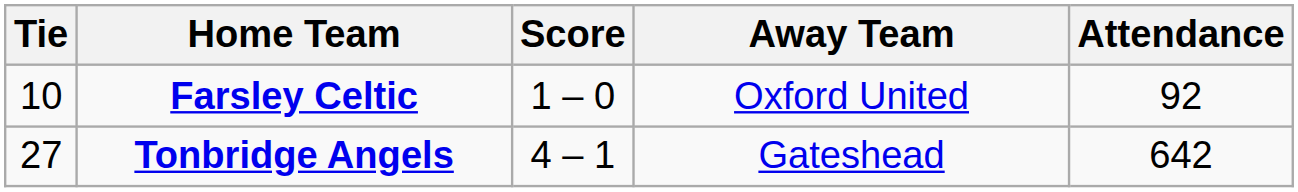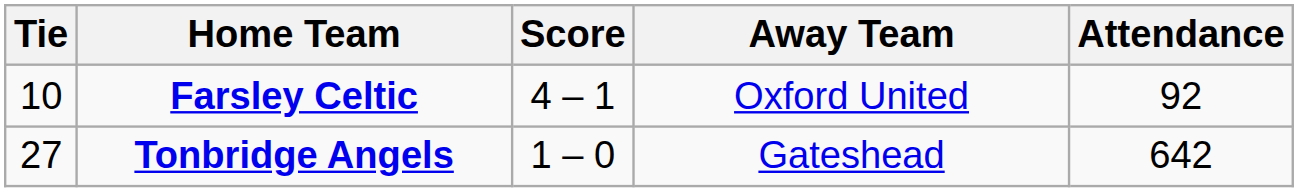 <table class="wikitable" style="text-align:center;">
 <tr>
 <th width=20>Tie</th>
 <th width=175>Home Team</th>
 <th width=20>Score</th>
 <th width=175>Away Team</th>
 <th width=20>Attendance</th>
 </tr>
 <tr>
 <td>10</td>
 <td><strong><a href='#'>Farsley Celtic</a></strong></td>
-<td>1 – 0</td>
+<td>4 – 1</td>
 <td><a href='#'>Oxford United</a></td>
 <td>92</td>
 </tr>
 <tr>
 <td>27</td>
 <td><strong><a href='#'>Tonbridge Angels</a></strong></td>
-<td>4 – 1</td>
+<td>1 – 0</td>
 <td><a href='#'>Gateshead</a></td>
 <td>642</td>
 </tr>
 </table>
